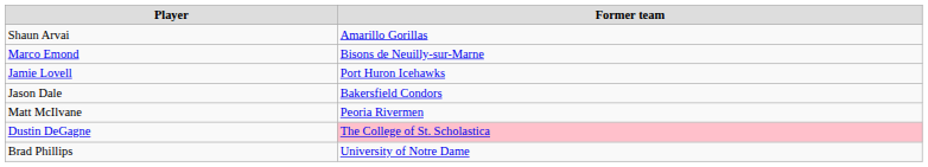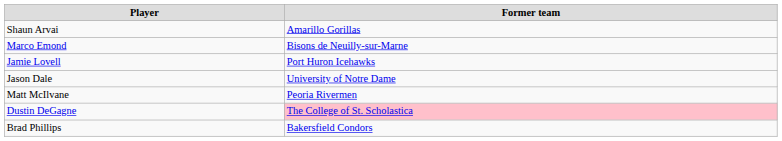 <table class="wikitable" width=60%>
 <tr align="center"  bgcolor="#dddddd">
 <td><strong>Player</strong></td>
 <td><strong>Former team</strong></td>
 </tr>
 <tr>
 <td>Shaun Arvai</td>
 <td><a href='#'>Amarillo Gorillas</a></td>
 </tr>
 <tr>
 <td><a href='#'>Marco Emond</a></td>
 <td><a href='#'>Bisons de Neuilly-sur-Marne</a></td>
 </tr>
 <tr>
 <td><a href='#'>Jamie Lovell</a></td>
 <td><a href='#'>Port Huron Icehawks</a></td>
 </tr>
 <tr>
 <td>Jason Dale</td>
-<td><a href='#'>Bakersfield Condors</a></td>
+<td><a href='#'>University of Notre Dame</a></td>
 </tr>
 <tr>
 <td>Matt McIlvane</td>
 <td><a href='#'>Peoria Rivermen</a></td>
 </tr>
 <tr>
 <td><a href='#'>Dustin DeGagne</a></td>
 <td style="background: pink;"><a href='#'>The College of St. Scholastica</a></td>
 </tr>
 <tr>
 <td>Brad Phillips</td>
-<td><a href='#'>University of Notre Dame</a></td>
+<td><a href='#'>Bakersfield Condors</a></td>
 </tr>
 </table>
